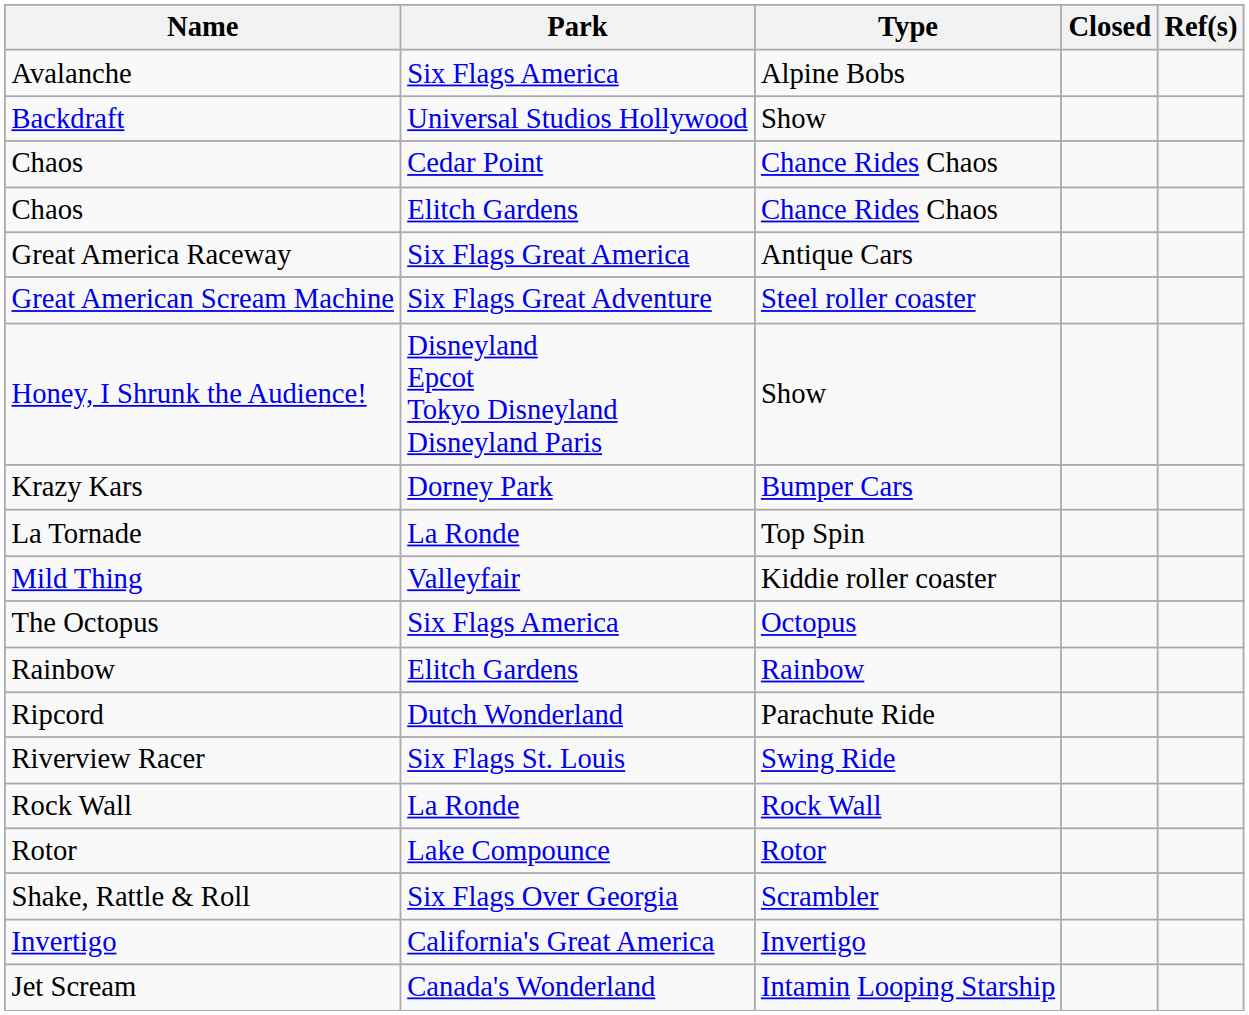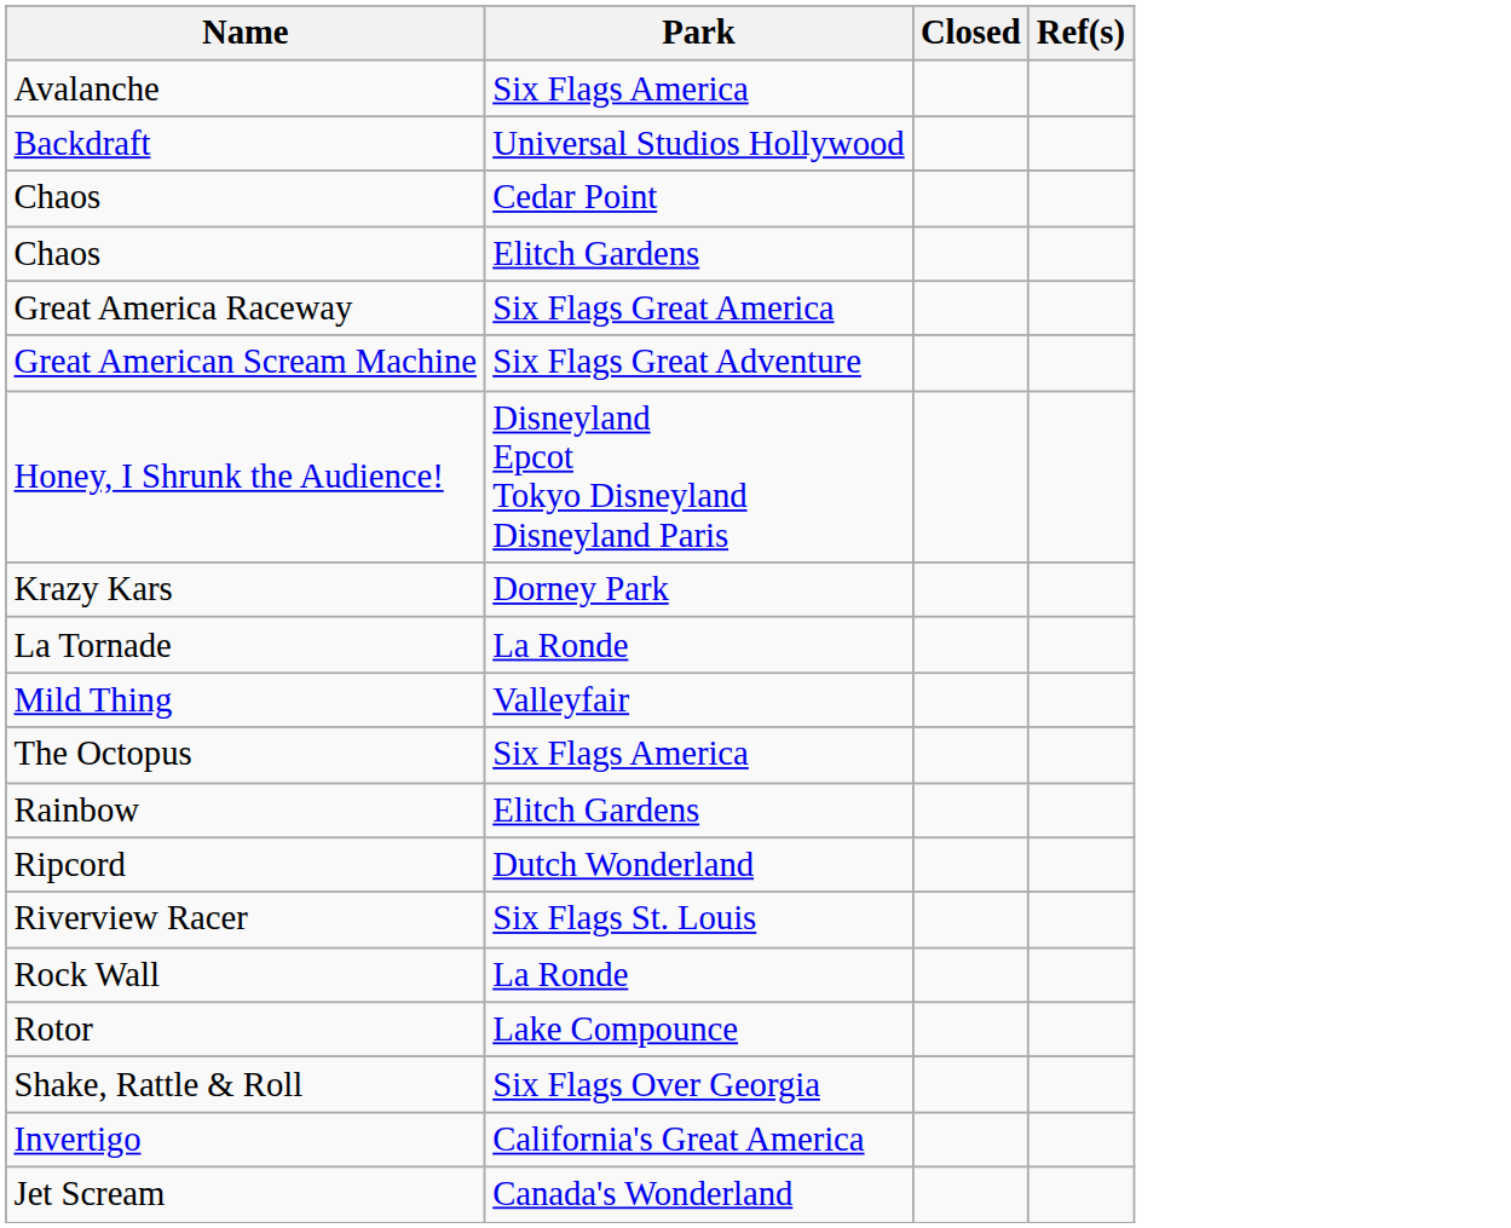 <table class="wikitable sortable">
 <tr>
 <th>Name</th>
 <th>Park</th>
-<th>Type</th>
 <th>Closed</th>
 <th>Ref(s)</th>
 </tr>
 <tr>
 <td>Avalanche</td>
 <td><a href='#'>Six Flags America</a></td>
-<td>Alpine Bobs</td>
 <td></td>
 <td></td>
 </tr>
 <tr>
 <td><a href='#'>Backdraft</a></td>
 <td><a href='#'>Universal Studios Hollywood</a></td>
-<td>Show</td>
 <td></td>
 <td></td>
 </tr>
 <tr>
 <td>Chaos</td>
 <td><a href='#'>Cedar Point</a></td>
-<td><a href='#'>Chance Rides</a> Chaos</td>
 <td></td>
 <td></td>
 </tr>
 <tr>
 <td>Chaos</td>
 <td><a href='#'>Elitch Gardens</a></td>
-<td><a href='#'>Chance Rides</a> Chaos</td>
 <td></td>
 <td></td>
 </tr>
 <tr>
 <td>Great America Raceway</td>
 <td><a href='#'>Six Flags Great America</a></td>
-<td>Antique Cars</td>
 <td></td>
 <td></td>
 </tr>
 <tr>
 <td><a href='#'>Great American Scream Machine</a></td>
 <td><a href='#'>Six Flags Great Adventure</a></td>
-<td><a href='#'>Steel roller coaster</a></td>
 <td></td>
 <td></td>
 </tr>
 <tr>
 <td><a href='#'>Honey, I Shrunk the Audience!</a></td>
 <td><a href='#'>Disneyland</a><br><a href='#'>Epcot</a><br><a href='#'>Tokyo Disneyland</a><br><a href='#'>Disneyland Paris</a></td>
-<td>Show</td>
 <td></td>
 <td></td>
 </tr>
 <tr>
 <td>Krazy Kars</td>
 <td><a href='#'>Dorney Park</a></td>
-<td><a href='#'>Bumper Cars</a></td>
 <td></td>
 <td></td>
 </tr>
 <tr>
 <td>La Tornade</td>
 <td><a href='#'>La Ronde</a></td>
-<td>Top Spin</td>
 <td></td>
 <td></td>
 </tr>
 <tr>
 <td><a href='#'>Mild Thing</a></td>
 <td><a href='#'>Valleyfair</a></td>
-<td>Kiddie roller coaster</td>
 <td></td>
 <td></td>
 </tr>
 <tr>
 <td>The Octopus</td>
 <td><a href='#'>Six Flags America</a></td>
-<td><a href='#'>Octopus</a></td>
 <td></td>
 <td></td>
 </tr>
 <tr>
 <td>Rainbow</td>
 <td><a href='#'>Elitch Gardens</a></td>
-<td><a href='#'>Rainbow</a></td>
 <td></td>
 <td></td>
 </tr>
 <tr>
 <td>Ripcord</td>
 <td><a href='#'>Dutch Wonderland</a></td>
-<td>Parachute Ride</td>
 <td></td>
 <td></td>
 </tr>
 <tr>
 <td>Riverview Racer</td>
 <td><a href='#'>Six Flags St. Louis</a></td>
-<td><a href='#'>Swing Ride</a></td>
 <td></td>
 <td></td>
 </tr>
 <tr>
 <td>Rock Wall</td>
 <td><a href='#'>La Ronde</a></td>
-<td><a href='#'>Rock Wall</a></td>
 <td></td>
 <td></td>
 </tr>
 <tr>
 <td>Rotor</td>
 <td><a href='#'>Lake Compounce</a></td>
-<td><a href='#'>Rotor</a></td>
 <td></td>
 <td></td>
 </tr>
 <tr>
 <td>Shake, Rattle & Roll</td>
 <td><a href='#'>Six Flags Over Georgia</a></td>
-<td><a href='#'>Scrambler</a></td>
 <td></td>
 <td></td>
 </tr>
 <tr>
 <td><a href='#'>Invertigo</a></td>
 <td><a href='#'>California's Great America</a></td>
-<td><a href='#'>Invertigo</a></td>
 <td></td>
 <td></td>
 </tr>
 <tr>
 <td>Jet Scream</td>
 <td><a href='#'>Canada's Wonderland</a></td>
-<td><a href='#'>Intamin</a> <a href='#'>Looping Starship</a></td>
 <td></td>
 <td></td>
 </tr>
 </table>
